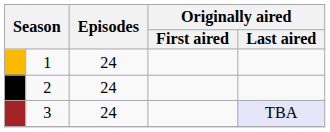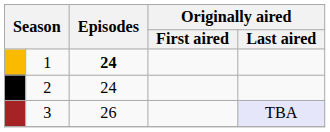 <table class="wikitable" style="text-align:center">
 <tr>
 <th style="padding: 0 8px;" colspan="2" rowspan="2">Season</th>
 <th style="padding: 0 8px;" rowspan="2">Episodes</th>
 <th colspan="2">Originally aired</th>
 </tr>
 <tr>
 <th style="padding: 0 8px;">First aired</th>
 <th style="padding: 0 8px;">Last aired</th>
 </tr>
 <tr>
 <td style="background: #F9BA00;"></td>
 <td>1</td>
-<td>24</td>
+<td><strong>24</strong></td>
 <td style="padding:0 8px;"></td>
 <td style="padding:0 8px;"></td>
 </tr>
 <tr>
 <td style="background: #000000;"></td>
 <td>2</td>
 <td>24</td>
 <td style="padding:0 8px;"></td>
 <td style="padding:0 8px;"></td>
 </tr>
 <tr>
 <td style="background: #A62325;"></td>
 <td>3</td>
-<td>24</td>
+<td>26</td>
 <td style="padding:0 8px;"></td>
 <td style="background: lavender; padding:0 8px;">TBA</td>
 </tr>
 <tr>
 </tr>
 </table>
